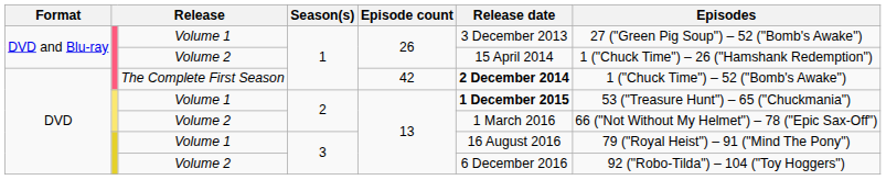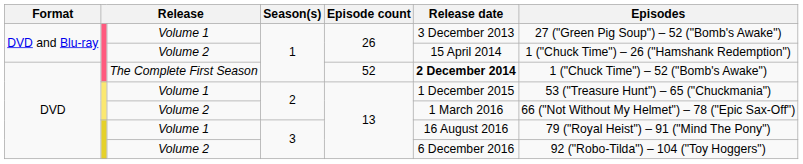 <table class="wikitable" style="text-align: center;">
 <tr>
 <th>Format</th>
 <th colspan=2>Release</th>
 <th>Season(s)</th>
 <th>Episode count</th>
 <th>Release date</th>
 <th>Episodes</th>
 </tr>
 <tr>
 <td rowspan=2><a href='#'>DVD</a> and <a href='#'>Blu-ray</a></td>
 <td rowspan=3 style="background:#FF5A7E"></td>
 <td><em>Volume 1</em></td>
 <td rowspan=3>1</td>
 <td rowspan=2>26</td>
 <td>3 December 2013</td>
 <td>27 ("Green Pig Soup") – 52 ("Bomb's Awake")</td>
 </tr>
 <tr>
 <td><em>Volume 2</em></td>
 <td>15 April 2014</td>
 <td>1 ("Chuck Time") – 26 ("Hamshank Redemption")</td>
 </tr>
 <tr>
 <td rowspan=5>DVD</td>
 <td><em>The Complete First Season</em></td>
-<td>42</td>
+<td>52</td>
 <td><strong>2 December 2014</strong></td>
 <td>1 ("Chuck Time") – 52 ("Bomb's Awake")</td>
 </tr>
 <tr>
 <td rowspan=2 style="background:#FBE870"></td>
 <td><em>Volume 1</em></td>
 <td rowspan=2>2</td>
 <td rowspan=4>13</td>
-<td><strong>1 December 2015</strong></td>
+<td>1 December 2015</td>
 <td>53 ("Treasure Hunt") – 65 ("Chuckmania")</td>
 </tr>
 <tr>
 <td><em>Volume 2</em></td>
 <td>1 March 2016</td>
 <td>66 ("Not Without My Helmet") – 78 ("Epic Sax-Off")</td>
 </tr>
 <tr>
 <td rowspan=2 style="background:#E5D12A"></td>
 <td><em>Volume 1</em></td>
 <td rowspan=2>3</td>
 <td>16 August 2016</td>
 <td>79 ("Royal Heist") – 91 ("Mind The Pony")</td>
 </tr>
 <tr>
 <td><em>Volume 2</em></td>
 <td>6 December 2016</td>
 <td>92 ("Robo-Tilda") – 104 ("Toy Hoggers")</td>
 </tr>
 </table>
